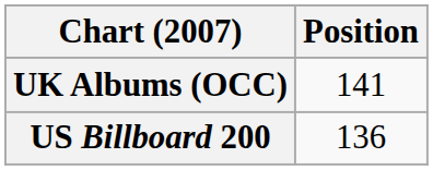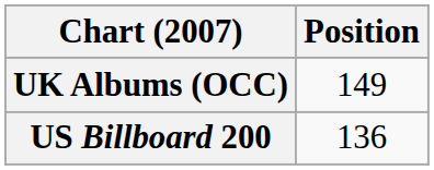 <table class="wikitable plainrowheaders sortable">
 <tr>
 <th>Chart (2007)</th>
 <th>Position</th>
 </tr>
 <tr>
 <th scope="row">UK Albums (OCC)</th>
-<td style="text-align:center;">141</td>
+<td style="text-align:center;">149</td>
 </tr>
 <tr>
 <th scope="row">US <em>Billboard</em> 200</th>
 <td style="text-align:center;">136</td>
 </tr>
 </table>
